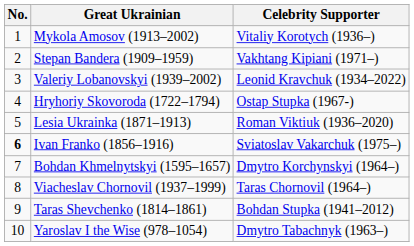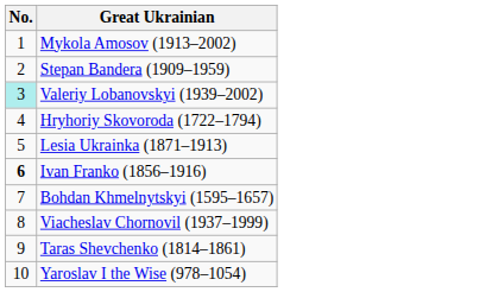 <table class="wikitable">
 <tr>
 <th>No.</th>
 <th>Great Ukrainian</th>
-<th>Celebrity Supporter</th>
 </tr>
 <tr>
 <td align=center>1</td>
 <td><a href='#'>Mykola Amosov</a> (1913–2002)</td>
-<td><a href='#'>Vitaliy Korotych</a> (1936–)</td>
 </tr>
 <tr>
 <td align=center>2</td>
 <td><a href='#'>Stepan Bandera</a> (1909–1959)</td>
-<td><a href='#'>Vakhtang Kipiani</a> (1971–)</td>
 </tr>
 <tr>
-<td align=center>3</td>
+<td align=center style="background: paleturquoise;">3</td>
 <td><a href='#'>Valeriy Lobanovskyi</a> (1939–2002)</td>
-<td><a href='#'>Leonid Kravchuk</a> (1934–2022)</td>
 </tr>
 <tr>
 <td align=center>4</td>
 <td><a href='#'>Hryhoriy Skovoroda</a> (1722–1794)</td>
-<td><a href='#'>Ostap Stupka</a> (1967-)</td>
 </tr>
 <tr>
 <td align=center>5</td>
 <td><a href='#'>Lesia Ukrainka</a> (1871–1913)</td>
-<td><a href='#'>Roman Viktiuk</a> (1936–2020)</td>
 </tr>
 <tr>
 <td align=center><strong>6</strong></td>
 <td><a href='#'>Ivan Franko</a> (1856–1916)</td>
-<td><a href='#'>Sviatoslav Vakarchuk</a> (1975–)</td>
 </tr>
 <tr>
 <td align=center>7</td>
 <td><a href='#'>Bohdan Khmelnytskyi</a> (1595–1657)</td>
-<td><a href='#'>Dmytro Korchynskyi</a> (1964–)</td>
 </tr>
 <tr>
 <td align=center>8</td>
 <td><a href='#'>Viacheslav Chornovil</a> (1937–1999)</td>
-<td><a href='#'>Taras Chornovil</a> (1964–)</td>
 </tr>
 <tr>
 <td align=center>9</td>
 <td><a href='#'>Taras Shevchenko</a> (1814–1861)</td>
-<td><a href='#'>Bohdan Stupka</a> (1941–2012)</td>
 </tr>
 <tr>
 <td align=center>10</td>
 <td><a href='#'>Yaroslav I the Wise</a> (978–1054)</td>
-<td><a href='#'>Dmytro Tabachnyk</a> (1963–)</td>
 </tr>
 </table>
